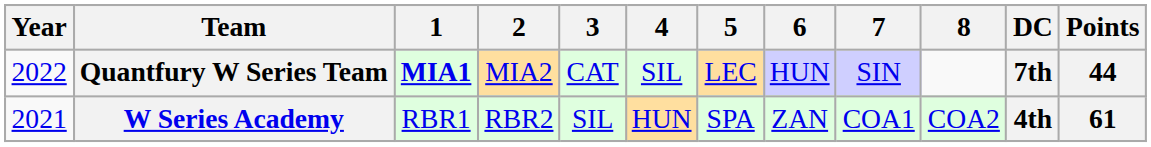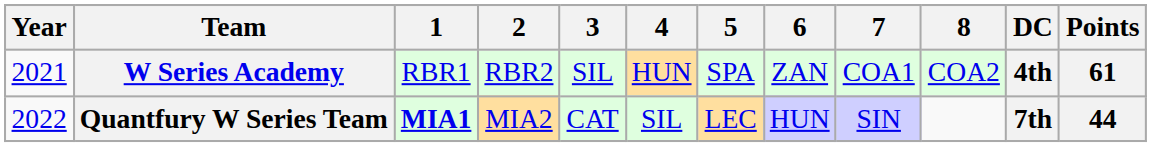 <table class="wikitable" style="text-align:center; font-size:85%">
 <tr>
 <th>Year</th>
 <th>Team</th>
 <th>1</th>
 <th>2</th>
 <th>3</th>
 <th>4</th>
 <th>5</th>
 <th>6</th>
 <th>7</th>
 <th>8</th>
 <th>DC</th>
 <th>Points</th>
 </tr>
 <tr>
+<td><a href='#'>2021</a></td>
+<th nowrap><a href='#'>W Series Academy</a></th>
+<td style="background:#DFFFDF;"><a href='#'>RBR1</a><br></td>
+<td style="background:#DFFFDF;"><a href='#'>RBR2</a><br></td>
+<td style="background:#DFFFDF;"><a href='#'>SIL</a><br></td>
+<td style="background:#FFDF9F;"><a href='#'>HUN</a><br></td>
+<td style="background:#DFFFDF;"><a href='#'>SPA</a><br></td>
+<td style="background:#DFFFDF;"><a href='#'>ZAN</a><br></td>
+<td style="background:#DFFFDF;"><a href='#'>COA1</a><br></td>
+<td style="background:#DFFFDF;"><a href='#'>COA2</a><br></td>
+<th>4th</th>
+<th>61</th>
+</tr>
+<tr>
 <td><a href='#'>2022</a></td>
 <th nowrap>Quantfury W Series Team</th>
 <td style="background:#dfffdf;"><strong><a href='#'>MIA1</a></strong><br></td>
 <td style="background:#FFDF9F;"><a href='#'>MIA2</a><br></td>
 <td style="background:#dfffdf;"><a href='#'>CAT</a><br></td>
 <td style="background:#dfffdf;"><a href='#'>SIL</a><br></td>
 <td style="background:#ffdf9f;"><a href='#'>LEC</a><br></td>
 <td style="background:#cfcfff;"><a href='#'>HUN</a><br></td>
 <td style="background:#cfcfff;"><a href='#'>SIN</a><br></td>
 <td></td>
 <th>7th</th>
 <th>44</th>
 </tr>
-<tr>
-<td><a href='#'>2021</a></td>
-<th nowrap><a href='#'>W Series Academy</a></th>
-<td style="background:#DFFFDF;"><a href='#'>RBR1</a><br></td>
-<td style="background:#DFFFDF;"><a href='#'>RBR2</a><br></td>
-<td style="background:#DFFFDF;"><a href='#'>SIL</a><br></td>
-<td style="background:#FFDF9F;"><a href='#'>HUN</a><br></td>
-<td style="background:#DFFFDF;"><a href='#'>SPA</a><br></td>
-<td style="background:#DFFFDF;"><a href='#'>ZAN</a><br></td>
-<td style="background:#DFFFDF;"><a href='#'>COA1</a><br></td>
-<td style="background:#DFFFDF;"><a href='#'>COA2</a><br></td>
-<th>4th</th>
-<th>61</th>
-</tr>
 </table>
